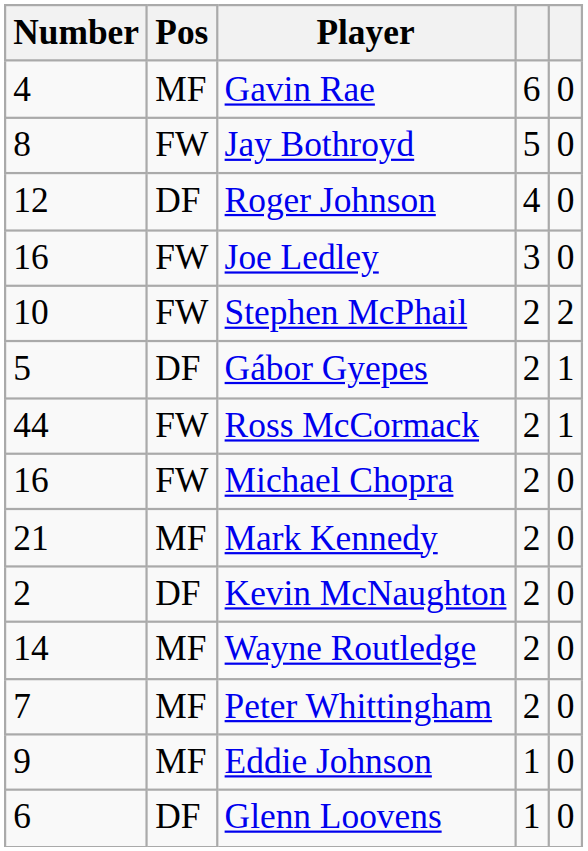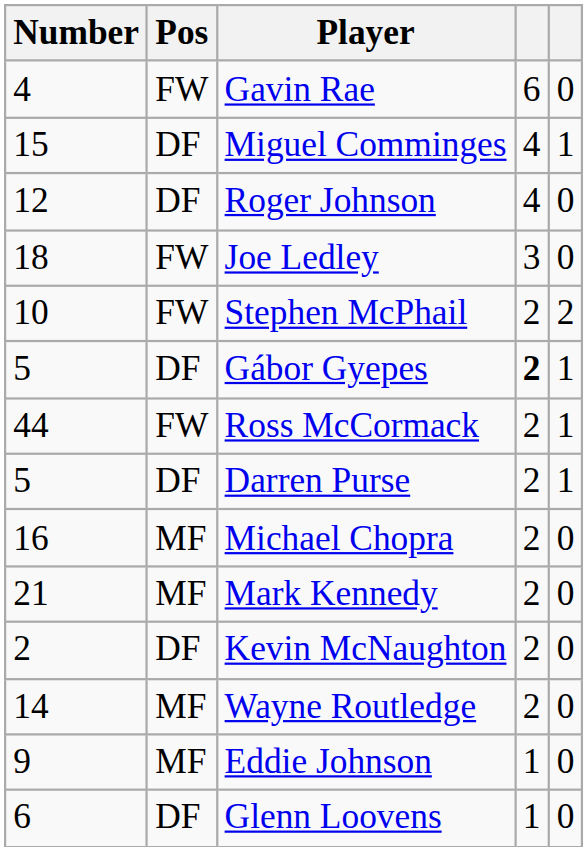 <table class="wikitable">
 <tr>
 <th>Number</th>
 <th>Pos</th>
 <th>Player</th>
 <th></th>
 <th></th>
 </tr>
 <tr>
 <td>4</td>
-<td>MF</td>
+<td>FW</td>
 <td><a href='#'>Gavin Rae</a></td>
 <td>6</td>
 <td>0</td>
 </tr>
 <tr>
-<td>8</td>
-<td>FW</td>
-<td><a href='#'>Jay Bothroyd</a></td>
-<td>5</td>
-<td>0</td>
+<td>15</td>
+<td>DF</td>
+<td><a href='#'>Miguel Comminges</a></td>
+<td>4</td>
+<td>1</td>
 </tr>
 <tr>
 <td>12</td>
 <td>DF</td>
 <td><a href='#'>Roger Johnson</a></td>
 <td>4</td>
 <td>0</td>
 </tr>
 <tr>
-<td>16</td>
+<td>18</td>
 <td>FW</td>
 <td><a href='#'>Joe Ledley</a></td>
 <td>3</td>
 <td>0</td>
 </tr>
 <tr>
 <td>10</td>
 <td>FW</td>
 <td><a href='#'>Stephen McPhail</a></td>
 <td>2</td>
 <td>2</td>
 </tr>
 <tr>
 <td>5</td>
 <td>DF</td>
 <td><a href='#'>Gábor Gyepes</a></td>
-<td>2</td>
+<td><strong>2</strong></td>
 <td>1</td>
 </tr>
 <tr>
 <td>44</td>
 <td>FW</td>
 <td><a href='#'>Ross McCormack</a></td>
 <td>2</td>
 <td>1</td>
 </tr>
 <tr>
+<td>5</td>
+<td>DF</td>
+<td><a href='#'>Darren Purse</a></td>
+<td>2</td>
+<td>1</td>
+</tr>
+<tr>
 <td>16</td>
-<td>FW</td>
+<td>MF</td>
 <td><a href='#'>Michael Chopra</a></td>
 <td>2</td>
 <td>0</td>
 </tr>
 <tr>
 <td>21</td>
 <td>MF</td>
 <td><a href='#'>Mark Kennedy</a></td>
 <td>2</td>
 <td>0</td>
 </tr>
 <tr>
 <td>2</td>
 <td>DF</td>
 <td><a href='#'>Kevin McNaughton</a></td>
 <td>2</td>
 <td>0</td>
 </tr>
 <tr>
 <td>14</td>
 <td>MF</td>
 <td><a href='#'>Wayne Routledge</a></td>
 <td>2</td>
 <td>0</td>
 </tr>
 <tr>
-<td>7</td>
-<td>MF</td>
-<td><a href='#'>Peter Whittingham</a></td>
-<td>2</td>
-<td>0</td>
-</tr>
-<tr>
 <td>9</td>
 <td>MF</td>
 <td><a href='#'>Eddie Johnson</a></td>
 <td>1</td>
 <td>0</td>
 </tr>
 <tr>
 <td>6</td>
 <td>DF</td>
 <td><a href='#'>Glenn Loovens</a></td>
 <td>1</td>
 <td>0</td>
 </tr>
 </table>
